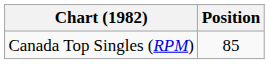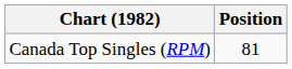 <table class="wikitable plainrowheaders" style="text-align:center">
 <tr>
 <th>Chart (1982)</th>
 <th>Position</th>
 </tr>
 <tr>
 <td>Canada Top Singles (<em><a href='#'>RPM</a></em>)</td>
-<td style="text-align:center;">85</td>
+<td style="text-align:center;">81</td>
 </tr>
 </table>
